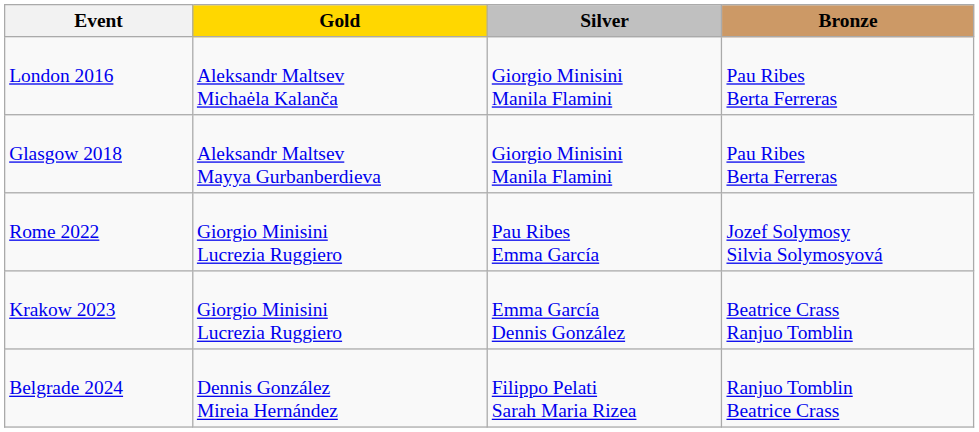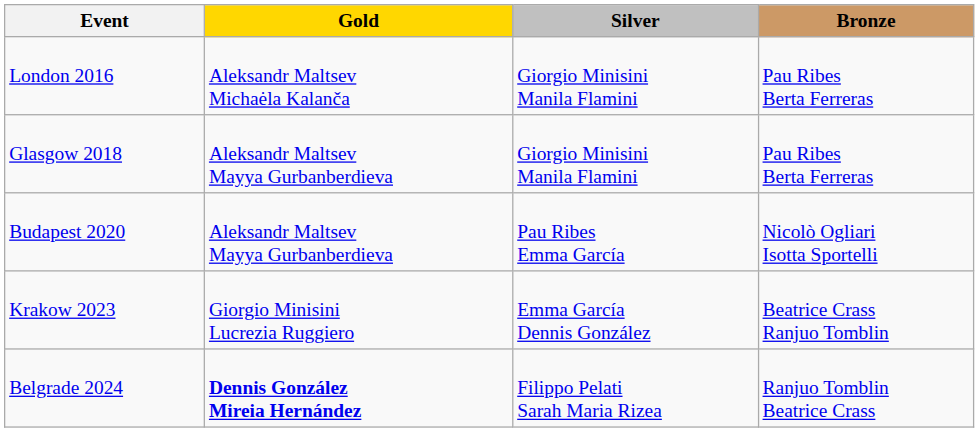 <table class="wikitable" width=60% style="font-size:95%; text-align:left;">
 <tr>
 <th>Event</th>
 <td align=center bgcolor=gold><strong>Gold</strong></td>
 <td align=center bgcolor=silver><strong>Silver</strong></td>
 <td align=center bgcolor=cc9966><strong>Bronze</strong></td>
 </tr>
 <tr ----bgcolor="#efefef">
 <td><a href='#'>London 2016</a></td>
 <td><br><a href='#'>Aleksandr Maltsev</a> <br> <a href='#'>Michaėla Kalanča</a></td>
 <td><br><a href='#'>Giorgio Minisini</a> <br> <a href='#'>Manila Flamini</a></td>
 <td><br><a href='#'>Pau Ribes</a> <br> <a href='#'>Berta Ferreras</a></td>
 </tr>
 <tr>
 <td><a href='#'>Glasgow 2018</a></td>
 <td><br><a href='#'>Aleksandr Maltsev</a> <br> <a href='#'>Mayya Gurbanberdieva</a></td>
 <td><br><a href='#'>Giorgio Minisini</a> <br> <a href='#'>Manila Flamini</a></td>
 <td><br><a href='#'>Pau Ribes</a> <br> <a href='#'>Berta Ferreras</a></td>
 </tr>
 <tr>
-<td><a href='#'>Rome 2022</a></td>
-<td><br><a href='#'>Giorgio Minisini</a> <br> <a href='#'>Lucrezia Ruggiero</a></td>
+<td><a href='#'>Budapest 2020</a></td>
+<td><br><a href='#'>Aleksandr Maltsev</a> <br> <a href='#'>Mayya Gurbanberdieva</a></td>
 <td><br><a href='#'>Pau Ribes</a> <br> <a href='#'>Emma García</a></td>
-<td><br><a href='#'>Jozef Solymosy</a> <br> <a href='#'>Silvia Solymosyová</a></td>
+<td><br><a href='#'>Nicolò Ogliari</a> <br> <a href='#'>Isotta Sportelli</a></td>
 </tr>
 <tr>
 <td><a href='#'>Krakow 2023</a></td>
 <td><br><a href='#'>Giorgio Minisini</a><br><a href='#'>Lucrezia Ruggiero</a></td>
 <td><br><a href='#'>Emma García</a><br><a href='#'>Dennis González</a></td>
 <td><br><a href='#'>Beatrice Crass</a><br><a href='#'>Ranjuo Tomblin</a></td>
 </tr>
 <tr>
 <td><a href='#'>Belgrade 2024</a></td>
-<td><br><a href='#'>Dennis González</a> <br> <a href='#'>Mireia Hernández</a></td>
+<td><strong><br><a href='#'>Dennis González</a> <br> <a href='#'>Mireia Hernández</a></strong></td>
 <td><br><a href='#'>Filippo Pelati</a> <br> <a href='#'>Sarah Maria Rizea</a></td>
 <td><br><a href='#'>Ranjuo Tomblin</a> <br> <a href='#'>Beatrice Crass</a></td>
 </tr>
 </table>
